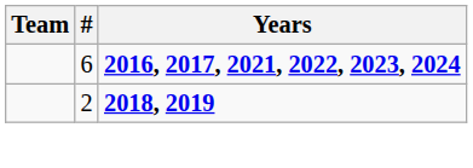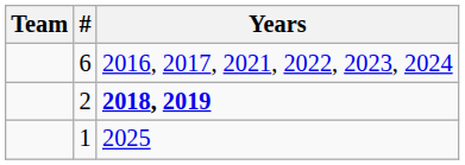 <table class="sortable wikitable" style=text-align:center>
 <tr>
 <th>Team</th>
 <th>#</th>
 <th class="unsortable">Years</th>
 </tr>
 <tr>
 <td style=><strong></strong></td>
 <td>6</td>
-<td align=left><strong><a href='#'>2016</a>, <a href='#'>2017</a>, <a href='#'>2021</a>, <a href='#'>2022</a>, <a href='#'>2023</a>, <a href='#'>2024</a></strong></td>
+<td align=left><a href='#'>2016</a>, <a href='#'>2017</a>, <a href='#'>2021</a>, <a href='#'>2022</a>, <a href='#'>2023</a>, <a href='#'>2024</a></td>
 </tr>
 <tr>
 <td style=><strong><a href='#'></a></strong></td>
 <td>2</td>
 <td align=left><strong><a href='#'>2018</a>, <a href='#'>2019</a></strong></td>
 </tr>
+<tr>
+<td style=><strong><a href='#'></a></strong></td>
+<td>1</td>
+<td align=left><a href='#'>2025</a></td>
+</tr>
 </table>
